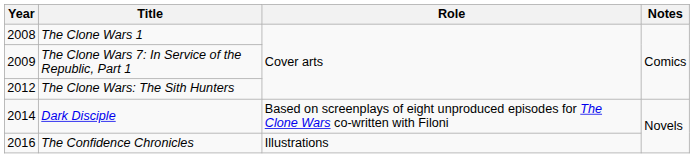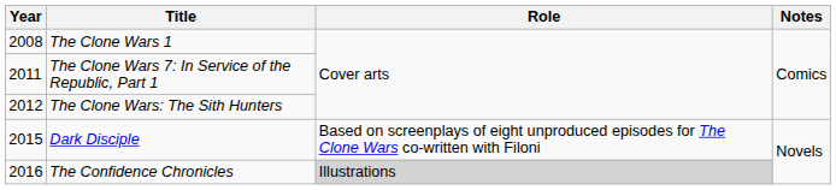 <table class="wikitable sortable">
 <tr>
 <th>Year</th>
 <th>Title</th>
 <th>Role</th>
 <th>Notes</th>
 </tr>
 <tr>
 <td>2008</td>
 <td><em>The Clone Wars 1</em></td>
 <td rowspan="3">Cover arts</td>
 <td rowspan="3">Comics</td>
 </tr>
 <tr>
-<td>2009</td>
+<td>2011</td>
 <td><em>The Clone Wars 7: In Service of the Republic, Part 1</em></td>
 </tr>
 <tr>
 <td>2012</td>
 <td><em>The Clone Wars: The Sith Hunters</em></td>
 </tr>
 <tr>
-<td>2014</td>
+<td>2015</td>
 <td><em><a href='#'>Dark Disciple</a></em></td>
 <td>Based on screenplays of eight unproduced episodes for <em><a href='#'>The Clone Wars</a></em> co-written with Filoni</td>
 <td rowspan="2">Novels</td>
 </tr>
 <tr>
 <td>2016</td>
 <td><em>The Confidence Chronicles</em></td>
-<td>Illustrations</td>
+<td style="background: lightgrey;">Illustrations</td>
 </tr>
 </table>
